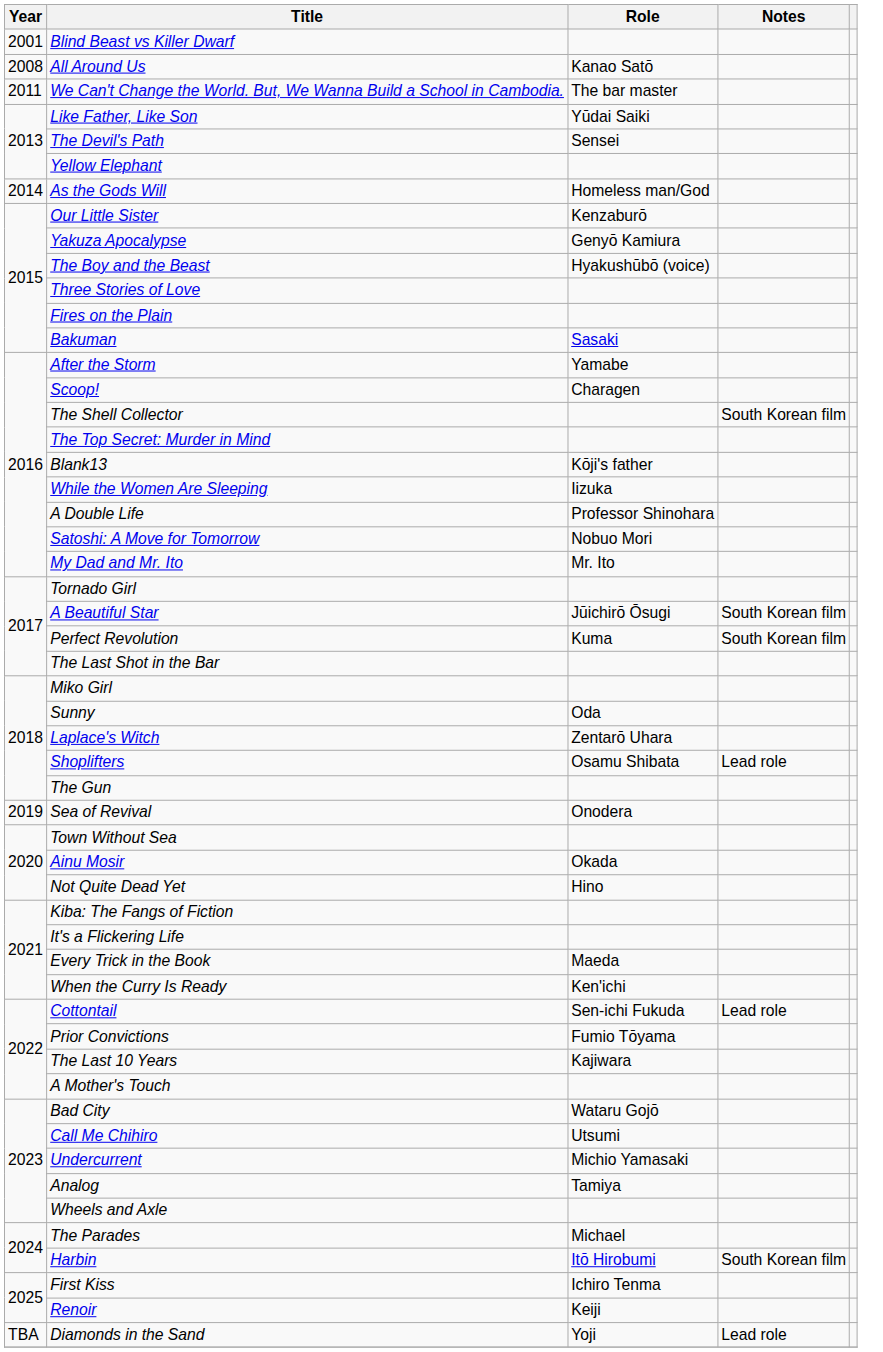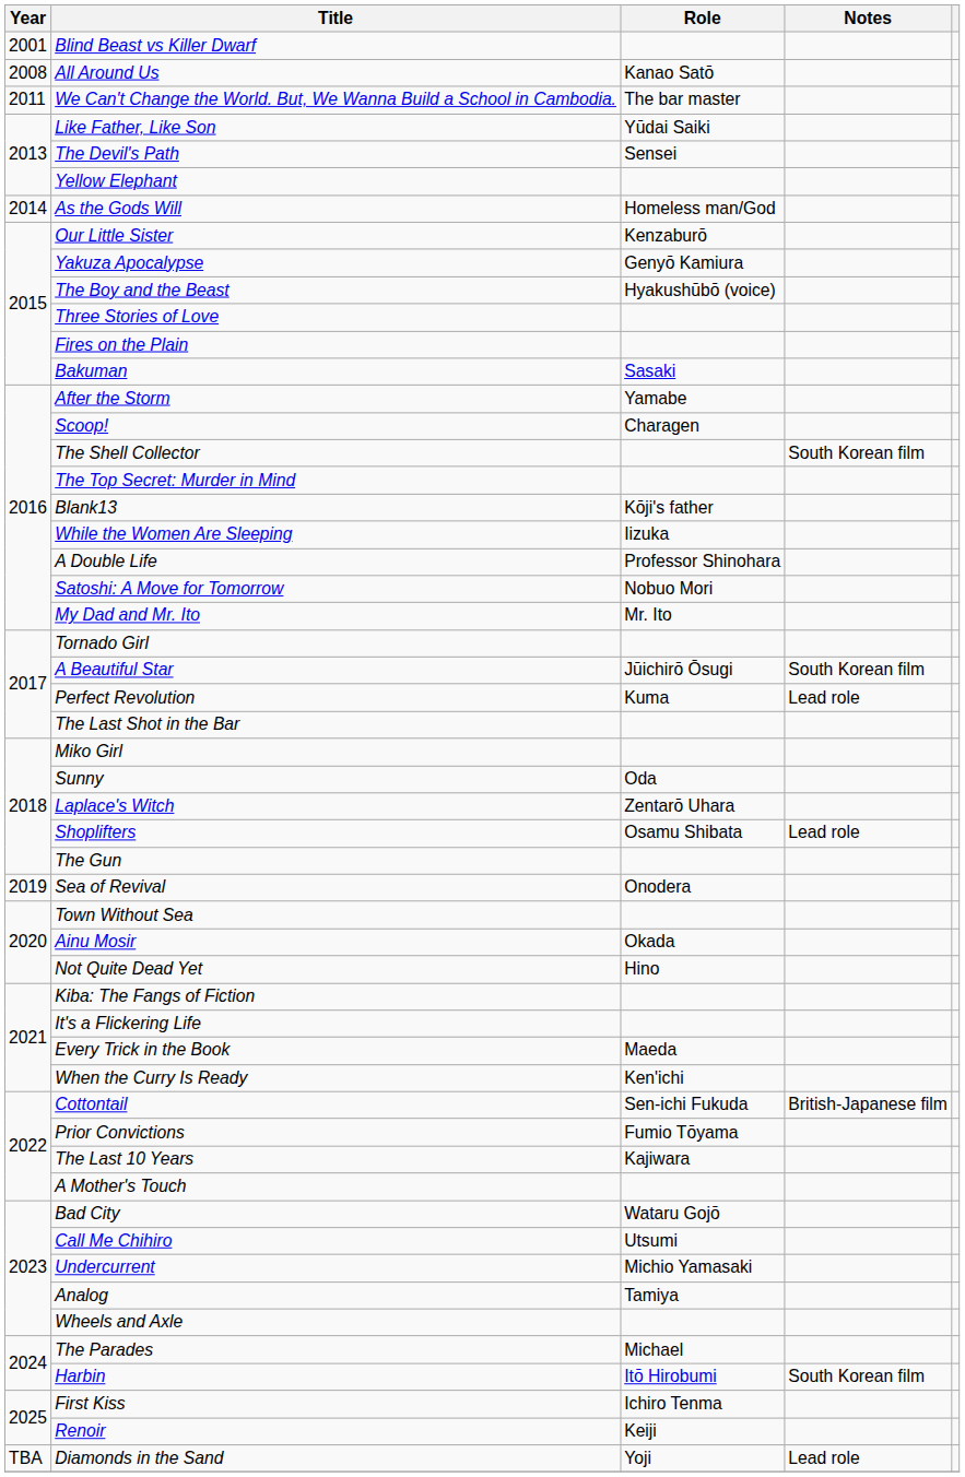 <table class="wikitable sortable">
 <tr>
 <th>Year</th>
 <th>Title</th>
 <th>Role</th>
 <th class="unsortable">Notes</th>
 <th class="unsortable"></th>
 </tr>
 <tr>
 <td>2001</td>
 <td><em><a href='#'>Blind Beast vs Killer Dwarf</a></em></td>
 <td></td>
 <td></td>
 <td></td>
 </tr>
 <tr>
 <td>2008</td>
 <td><em><a href='#'>All Around Us</a></em></td>
 <td>Kanao Satō</td>
 <td></td>
 <td></td>
 </tr>
 <tr>
 <td>2011</td>
 <td><em><a href='#'>We Can't Change the World. But, We Wanna Build a School in Cambodia.</a></em></td>
 <td>The bar master</td>
 <td></td>
 <td></td>
 </tr>
 <tr>
 <td rowspan=3>2013</td>
 <td><em><a href='#'>Like Father, Like Son</a></em></td>
 <td>Yūdai Saiki</td>
 <td></td>
 <td></td>
 </tr>
 <tr>
 <td><em><a href='#'>The Devil's Path</a></em></td>
 <td>Sensei</td>
 <td></td>
 <td></td>
 </tr>
 <tr>
 <td><em><a href='#'>Yellow Elephant</a></em></td>
 <td></td>
 <td></td>
 <td></td>
 </tr>
 <tr>
 <td rowspan=1>2014</td>
 <td><em><a href='#'>As the Gods Will</a></em></td>
 <td>Homeless man/God</td>
 <td></td>
 <td></td>
 </tr>
 <tr>
 <td rowspan=6>2015</td>
 <td><em><a href='#'>Our Little Sister</a></em></td>
 <td>Kenzaburō</td>
 <td></td>
 <td></td>
 </tr>
 <tr>
 <td><em><a href='#'>Yakuza Apocalypse</a></em></td>
 <td>Genyō Kamiura</td>
 <td></td>
 <td></td>
 </tr>
 <tr>
 <td><em><a href='#'>The Boy and the Beast</a></em></td>
 <td>Hyakushūbō (voice)</td>
 <td></td>
 <td></td>
 </tr>
 <tr>
 <td><em><a href='#'>Three Stories of Love</a></em></td>
 <td></td>
 <td></td>
 <td></td>
 </tr>
 <tr>
 <td><em><a href='#'>Fires on the Plain</a></em></td>
 <td></td>
 <td></td>
 <td></td>
 </tr>
 <tr>
 <td><em><a href='#'>Bakuman</a></em></td>
 <td><a href='#'>Sasaki</a></td>
 <td></td>
 <td></td>
 </tr>
 <tr>
 <td rowspan="9">2016</td>
 <td><em><a href='#'>After the Storm</a></em></td>
 <td>Yamabe</td>
 <td></td>
 <td></td>
 </tr>
 <tr>
 <td><em><a href='#'>Scoop!</a></em></td>
 <td>Charagen</td>
 <td></td>
 <td></td>
 </tr>
 <tr>
 <td><em>The Shell Collector</em></td>
 <td></td>
 <td>South Korean film</td>
 <td></td>
 </tr>
 <tr>
 <td><em><a href='#'>The Top Secret: Murder in Mind</a></em></td>
 <td></td>
 <td></td>
 <td></td>
 </tr>
 <tr>
 <td><em>Blank13</em></td>
 <td>Kōji's father</td>
 <td></td>
 <td></td>
 </tr>
 <tr>
 <td><em><a href='#'>While the Women Are Sleeping</a></em></td>
 <td>Iizuka</td>
 <td></td>
 <td></td>
 </tr>
 <tr>
 <td><em>A Double Life</em></td>
 <td>Professor Shinohara</td>
 <td></td>
 <td></td>
 </tr>
 <tr>
 <td><em><a href='#'>Satoshi: A Move for Tomorrow</a></em></td>
 <td>Nobuo Mori</td>
 <td></td>
 <td></td>
 </tr>
 <tr>
 <td><em><a href='#'>My Dad and Mr. Ito</a></em></td>
 <td>Mr. Ito</td>
 <td></td>
 <td></td>
 </tr>
 <tr>
 <td rowspan=4>2017</td>
 <td><em>Tornado Girl</em></td>
 <td></td>
 <td></td>
 <td></td>
 </tr>
 <tr>
 <td><em><a href='#'>A Beautiful Star</a></em></td>
 <td>Jūichirō Ōsugi</td>
 <td>South Korean film</td>
 <td></td>
 </tr>
 <tr>
 <td><em>Perfect Revolution</em></td>
 <td>Kuma</td>
-<td>South Korean film</td>
+<td>Lead role</td>
 <td></td>
 </tr>
 <tr>
 <td><em>The Last Shot in the Bar</em></td>
 <td></td>
 <td></td>
 <td></td>
 </tr>
 <tr>
 <td rowspan=5>2018</td>
 <td><em>Miko Girl</em></td>
 <td></td>
 <td></td>
 <td></td>
 </tr>
 <tr>
 <td><em>Sunny</em></td>
 <td>Oda</td>
 <td></td>
 <td></td>
 </tr>
 <tr>
 <td><em><a href='#'>Laplace's Witch</a></em></td>
 <td>Zentarō Uhara</td>
 <td></td>
 <td></td>
 </tr>
 <tr>
 <td><em><a href='#'>Shoplifters</a></em></td>
 <td>Osamu Shibata</td>
 <td>Lead role</td>
 <td></td>
 </tr>
 <tr>
 <td><em>The Gun</em></td>
 <td></td>
 <td></td>
 <td></td>
 </tr>
 <tr>
 <td rowspan=1>2019</td>
 <td><em>Sea of Revival</em></td>
 <td>Onodera</td>
 <td></td>
 <td></td>
 </tr>
 <tr>
 <td rowspan="3">2020</td>
 <td><em>Town Without Sea</em></td>
 <td></td>
 <td></td>
 <td></td>
 </tr>
 <tr>
 <td><em><a href='#'>Ainu Mosir</a></em></td>
 <td>Okada</td>
 <td></td>
 <td></td>
 </tr>
 <tr>
 <td><em>Not Quite Dead Yet</em></td>
 <td>Hino</td>
 <td></td>
 <td></td>
 </tr>
 <tr>
 <td rowspan=4>2021</td>
 <td><em>Kiba: The Fangs of Fiction</em></td>
 <td></td>
 <td></td>
 <td></td>
 </tr>
 <tr>
 <td><em>It's a Flickering Life</em></td>
 <td></td>
 <td></td>
 <td></td>
 </tr>
 <tr>
 <td><em>Every Trick in the Book</em></td>
 <td>Maeda</td>
 <td></td>
 <td></td>
 </tr>
 <tr>
 <td><em>When the Curry Is Ready</em></td>
 <td>Ken'ichi</td>
 <td></td>
 <td></td>
 </tr>
 <tr>
 <td rowspan=4>2022</td>
 <td><em><a href='#'>Cottontail</a></em></td>
 <td>Sen-ichi Fukuda</td>
-<td>Lead role</td>
+<td>British-Japanese film</td>
 <td></td>
 </tr>
 <tr>
 <td><em>Prior Convictions</em></td>
 <td>Fumio Tōyama</td>
 <td></td>
 <td></td>
 </tr>
 <tr>
 <td><em>The Last 10 Years</em></td>
 <td>Kajiwara</td>
 <td></td>
 <td></td>
 </tr>
 <tr>
 <td><em>A Mother's Touch</em></td>
 <td></td>
 <td></td>
 <td></td>
 </tr>
 <tr>
 <td rowspan="5">2023</td>
 <td><em>Bad City</em></td>
 <td>Wataru Gojō</td>
 <td></td>
 <td></td>
 </tr>
 <tr>
 <td><em><a href='#'>Call Me Chihiro</a></em></td>
 <td>Utsumi</td>
 <td></td>
 <td></td>
 </tr>
 <tr>
 <td><em><a href='#'>Undercurrent</a></em></td>
 <td>Michio Yamasaki</td>
 <td></td>
 <td></td>
 </tr>
 <tr>
 <td><em>Analog</em></td>
 <td>Tamiya</td>
 <td></td>
 <td></td>
 </tr>
 <tr>
 <td><em>Wheels and Axle</em></td>
 <td></td>
 <td></td>
 <td></td>
 </tr>
 <tr>
 <td rowspan="2">2024</td>
 <td><em>The Parades</em></td>
 <td>Michael</td>
 <td></td>
 <td></td>
 </tr>
 <tr>
 <td><em><a href='#'>Harbin</a></em></td>
 <td><a href='#'>Itō Hirobumi</a></td>
 <td>South Korean film</td>
 <td></td>
 </tr>
 <tr>
 <td rowspan="2">2025</td>
 <td><em>First Kiss</em></td>
 <td>Ichiro Tenma</td>
 <td></td>
 <td></td>
 </tr>
 <tr>
 <td><em><a href='#'>Renoir</a></em></td>
 <td>Keiji</td>
 <td></td>
 <td></td>
 </tr>
 <tr>
 <td>TBA</td>
 <td><em>Diamonds in the Sand</em></td>
 <td>Yoji</td>
 <td>Lead role</td>
 <td></td>
 </tr>
 <tr>
 </tr>
 </table>
